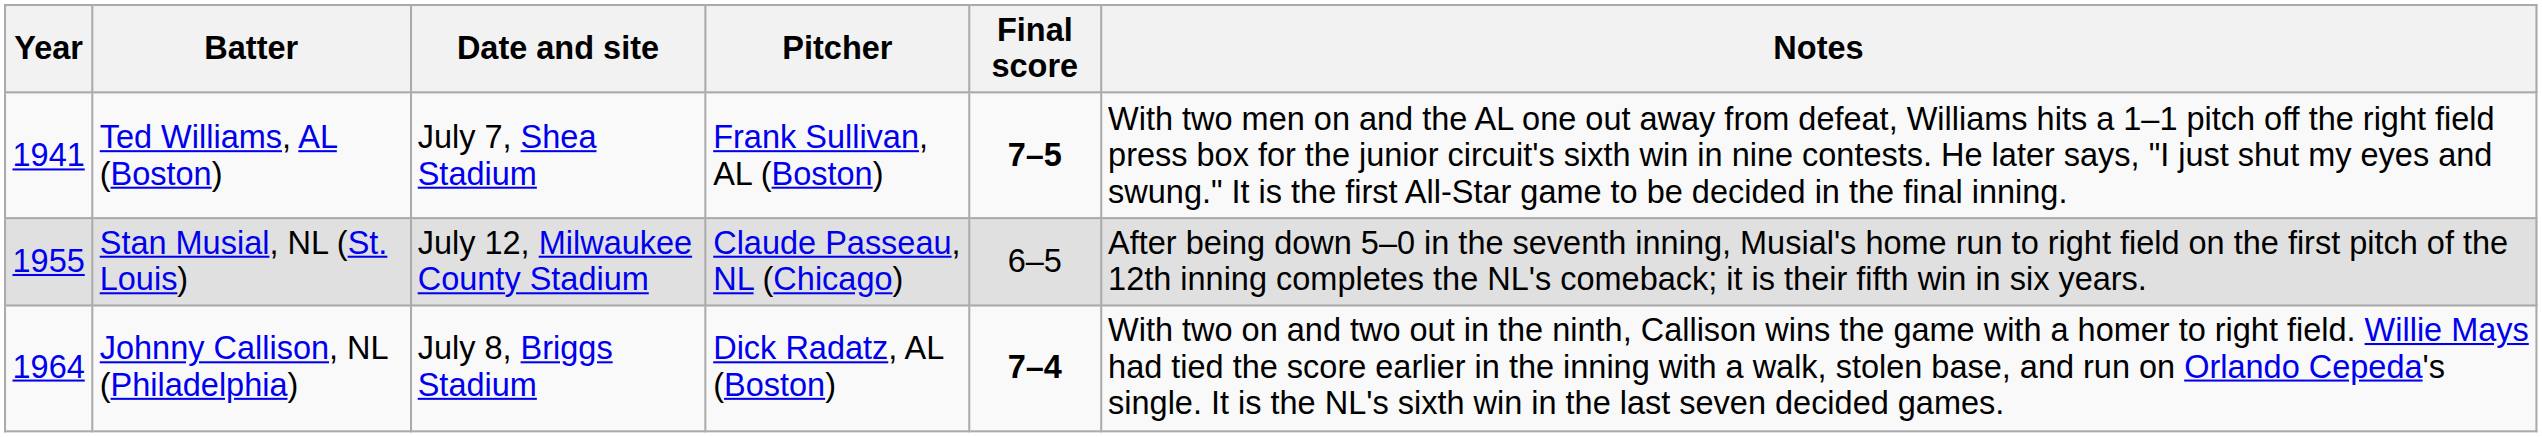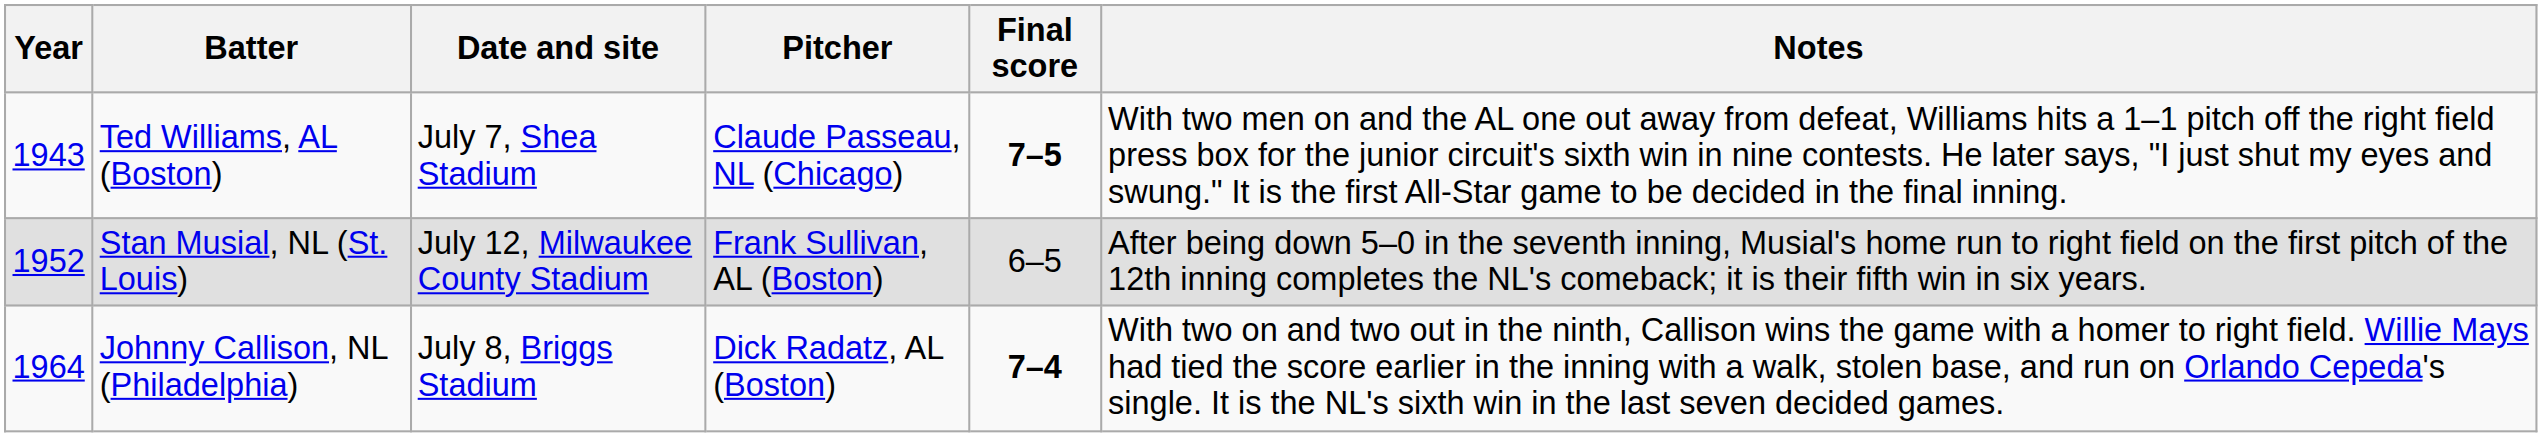 <table class="wikitable">
 <tr style="background:#e0e0e0;">
 <th>Year</th>
 <th>Batter</th>
 <th>Date and site</th>
 <th>Pitcher</th>
 <th>Final score</th>
 <th>Notes</th>
 </tr>
 <tr>
-<td><a href='#'>1941</a></td>
+<td><a href='#'>1943</a></td>
 <td><a href='#'>Ted Williams</a>, <a href='#'>AL</a> (<a href='#'>Boston</a>)</td>
 <td>July 7, <a href='#'>Shea Stadium</a></td>
-<td><a href='#'>Frank Sullivan</a>, AL (<a href='#'>Boston</a>)</td>
+<td><a href='#'>Claude Passeau</a>, <a href='#'>NL</a> (<a href='#'>Chicago</a>)</td>
 <td style="text-align:center;"><strong>7–5</strong></td>
 <td>With two men on and the AL one out away from defeat, Williams hits a 1–1 pitch off the right field press box for the junior circuit's sixth win in nine contests. He later says, "I just shut my eyes and swung." It is the first All-Star game to be decided in the final inning.</td>
 </tr>
 <tr style="background:#e0e0e0;">
-<td><a href='#'>1955</a></td>
+<td><a href='#'>1952</a></td>
 <td><a href='#'>Stan Musial</a>, NL (<a href='#'>St. Louis</a>)</td>
 <td>July 12, <a href='#'>Milwaukee County Stadium</a></td>
-<td><a href='#'>Claude Passeau</a>, <a href='#'>NL</a> (<a href='#'>Chicago</a>)</td>
+<td><a href='#'>Frank Sullivan</a>, AL (<a href='#'>Boston</a>)</td>
 <td style="text-align:center;">6–5</td>
 <td>After being down 5–0 in the seventh inning, Musial's home run to right field on the first pitch of the 12th inning completes the NL's comeback; it is their fifth win in six years.</td>
 </tr>
 <tr>
 <td><a href='#'>1964</a></td>
 <td><a href='#'>Johnny Callison</a>, NL (<a href='#'>Philadelphia</a>)</td>
 <td>July 8, <a href='#'>Briggs Stadium</a></td>
 <td><a href='#'>Dick Radatz</a>, AL (<a href='#'>Boston</a>)</td>
 <td style="text-align:center;"><strong>7–4</strong></td>
 <td>With two on and two out in the ninth, Callison wins the game with a homer to right field. <a href='#'>Willie Mays</a> had tied the score earlier in the inning with a walk, stolen base, and run on <a href='#'>Orlando Cepeda</a>'s single. It is the NL's sixth win in the last seven decided games.</td>
 </tr>
 </table>
